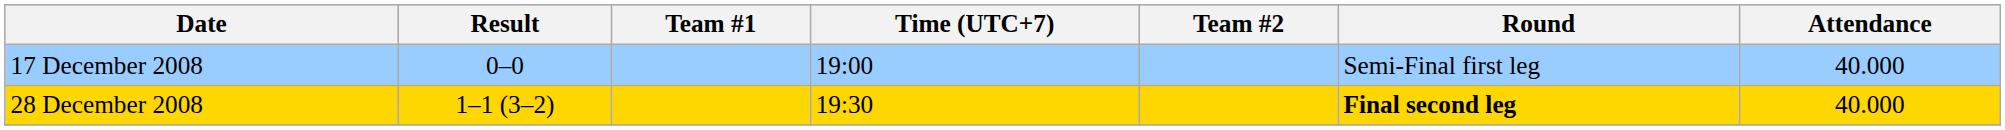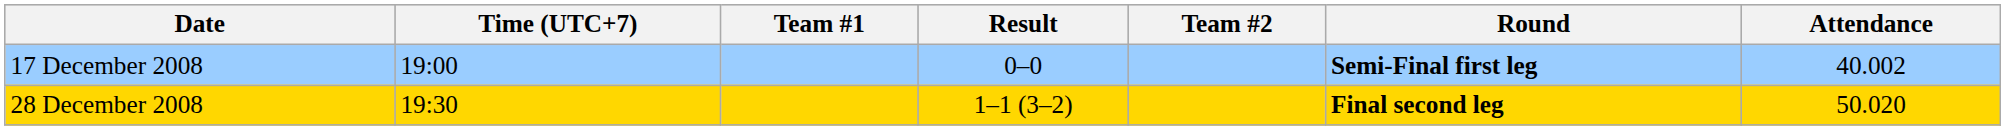 <table class="wikitable" style="text-align:left; width:100%;">
 <tr>
 <th>Date</th>
+<th>Time (UTC+7)</th>
+<th>Team #1</th>
 <th>Result</th>
-<th>Team #1</th>
-<th>Time (UTC+7)</th>
 <th>Team #2</th>
 <th>Round</th>
 <th>Attendance</th>
 </tr>
 <tr bgcolor=#9acdff>
 <td>17 December 2008</td>
+<td>19:00</td>
+<td></td>
 <td style="text-align:center;">0–0</td>
 <td></td>
-<td>19:00</td>
-<td></td>
-<td>Semi-Final first leg</td>
-<td style="text-align:center;">40.000</td>
+<td><strong>Semi-Final first leg</strong></td>
+<td style="text-align:center;">40.002</td>
 </tr>
 <tr bgcolor=gold>
 <td>28 December 2008</td>
+<td>19:30</td>
+<td></td>
 <td style="text-align:center;">1–1 (3–2)</td>
 <td></td>
-<td>19:30</td>
-<td></td>
 <td><strong>Final second leg</strong></td>
-<td style="text-align:center;">40.000</td>
+<td style="text-align:center;">50.020</td>
 </tr>
 </table>
